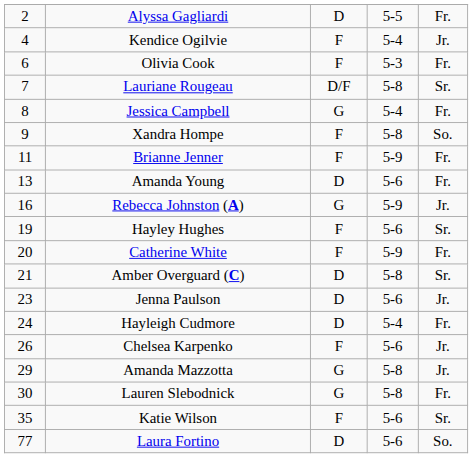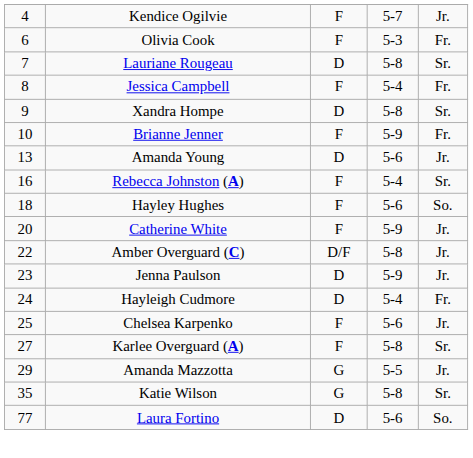 <table class="wikitable" style="width:80%;">
 <tr>
-</tr>
-<tr style="text-align:center;" bgcolor="">
-<td>2</td>
-<td><a href='#'>Alyssa Gagliardi</a></td>
-<td>D</td>
-<td>5-5</td>
-<td>Fr.</td>
 </tr>
 <tr style="text-align:center;" bgcolor="">
 <td>4</td>
 <td>Kendice Ogilvie</td>
 <td>F</td>
-<td>5-4</td>
+<td>5-7</td>
 <td>Jr.</td>
 </tr>
 <tr style="text-align:center;" bgcolor="">
 <td>6</td>
 <td>Olivia Cook</td>
 <td>F</td>
 <td>5-3</td>
 <td>Fr.</td>
 </tr>
 <tr style="text-align:center;" bgcolor="">
 <td>7</td>
 <td><a href='#'>Lauriane Rougeau</a></td>
-<td>D/F</td>
+<td>D</td>
 <td>5-8</td>
 <td>Sr.</td>
 </tr>
 <tr style="text-align:center;" bgcolor="">
 <td>8</td>
 <td><a href='#'>Jessica Campbell</a></td>
-<td>G</td>
+<td>F</td>
 <td>5-4</td>
 <td>Fr.</td>
 </tr>
 <tr style="text-align:center;" bgcolor="">
 <td>9</td>
 <td>Xandra Hompe</td>
-<td>F</td>
+<td>D</td>
 <td>5-8</td>
-<td>So.</td>
+<td>Sr.</td>
 </tr>
 <tr style="text-align:center;" bgcolor="">
-<td>11</td>
+<td>10</td>
 <td><a href='#'>Brianne Jenner</a></td>
 <td>F</td>
 <td>5-9</td>
 <td>Fr.</td>
 </tr>
 <tr style="text-align:center;" bgcolor="">
 <td>13</td>
 <td>Amanda Young</td>
 <td>D</td>
 <td>5-6</td>
-<td>Fr.</td>
+<td>Jr.</td>
 </tr>
 <tr style="text-align:center;" bgcolor="">
 <td>16</td>
 <td><a href='#'>Rebecca Johnston</a> (<strong><a href='#'>A</a></strong>)</td>
-<td>G</td>
-<td>5-9</td>
-<td>Jr.</td>
+<td>F</td>
+<td>5-4</td>
+<td>Sr.</td>
 </tr>
 <tr style="text-align:center;" bgcolor="">
-<td>19</td>
+<td>18</td>
 <td>Hayley Hughes</td>
 <td>F</td>
 <td>5-6</td>
-<td>Sr.</td>
+<td>So.</td>
 </tr>
 <tr style="text-align:center;" bgcolor="">
 <td>20</td>
 <td><a href='#'>Catherine White</a></td>
 <td>F</td>
 <td>5-9</td>
-<td>Fr.</td>
+<td>Jr.</td>
 </tr>
 <tr style="text-align:center;" bgcolor="">
-<td>21</td>
+<td>22</td>
 <td>Amber Overguard (<strong><a href='#'>C</a></strong>)</td>
-<td>D</td>
+<td>D/F</td>
 <td>5-8</td>
-<td>Sr.</td>
+<td>Jr.</td>
 </tr>
 <tr style="text-align:center;" bgcolor="">
 <td>23</td>
 <td>Jenna Paulson</td>
 <td>D</td>
-<td>5-6</td>
+<td>5-9</td>
 <td>Jr.</td>
 </tr>
 <tr style="text-align:center;" bgcolor="">
 <td>24</td>
 <td>Hayleigh Cudmore</td>
 <td>D</td>
 <td>5-4</td>
 <td>Fr.</td>
 </tr>
 <tr style="text-align:center;" bgcolor="">
-<td>26</td>
+<td>25</td>
 <td>Chelsea Karpenko</td>
 <td>F</td>
 <td>5-6</td>
 <td>Jr.</td>
 </tr>
 <tr style="text-align:center;" bgcolor="">
+<td>27</td>
+<td>Karlee Overguard (<strong><a href='#'>A</a></strong>)</td>
+<td>F</td>
+<td>5-8</td>
+<td>Sr.</td>
+</tr>
+<tr style="text-align:center;" bgcolor="">
 <td>29</td>
 <td>Amanda Mazzotta</td>
 <td>G</td>
-<td>5-8</td>
+<td>5-5</td>
 <td>Jr.</td>
-</tr>
-<tr style="text-align:center;" bgcolor="">
-<td>30</td>
-<td>Lauren Slebodnick</td>
-<td>G</td>
-<td>5-8</td>
-<td>Fr.</td>
 </tr>
 <tr style="text-align:center;" bgcolor="">
 <td>35</td>
 <td>Katie Wilson</td>
-<td>F</td>
-<td>5-6</td>
+<td>G</td>
+<td>5-8</td>
 <td>Sr.</td>
 </tr>
 <tr style="text-align:center;" bgcolor="">
 <td>77</td>
 <td><a href='#'>Laura Fortino</a></td>
 <td>D</td>
 <td>5-6</td>
 <td>So.</td>
 </tr>
 </table>
